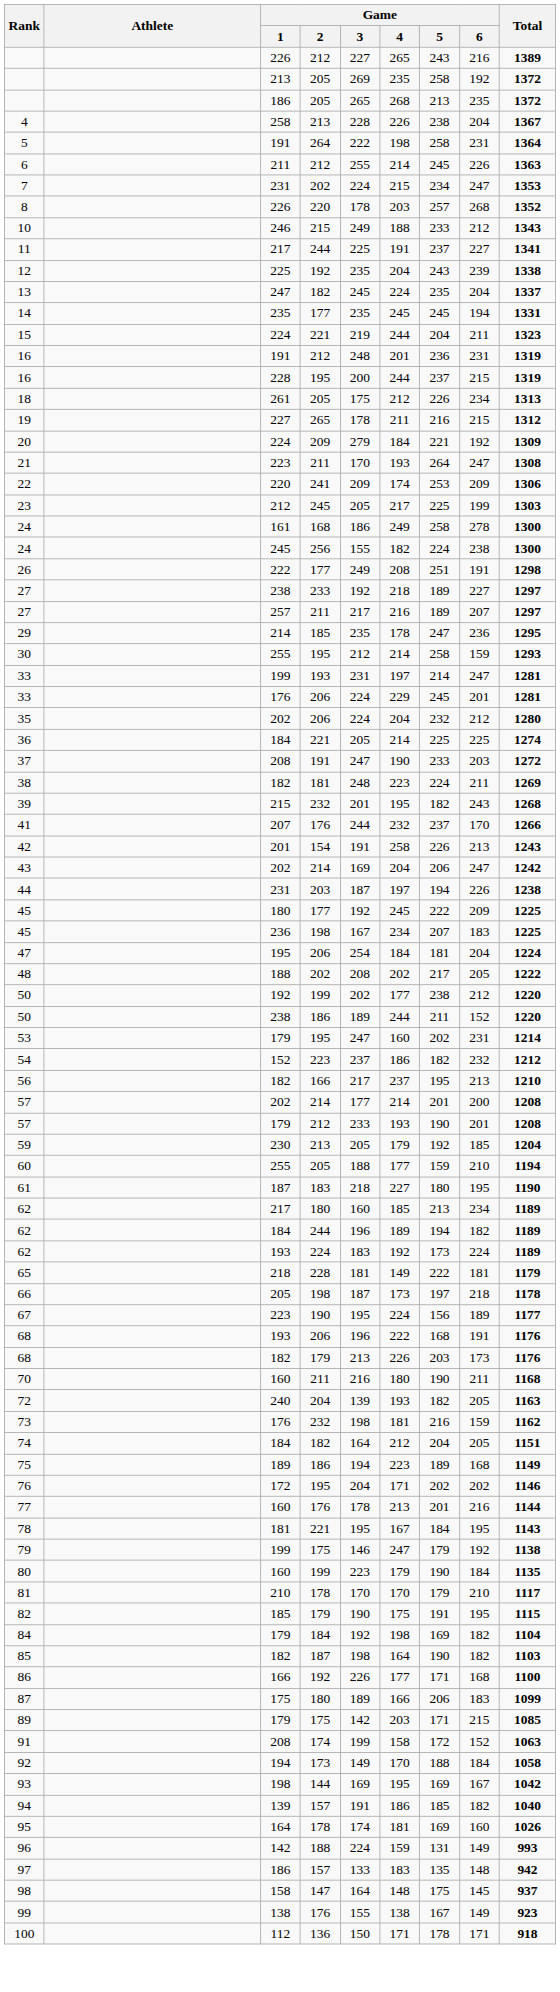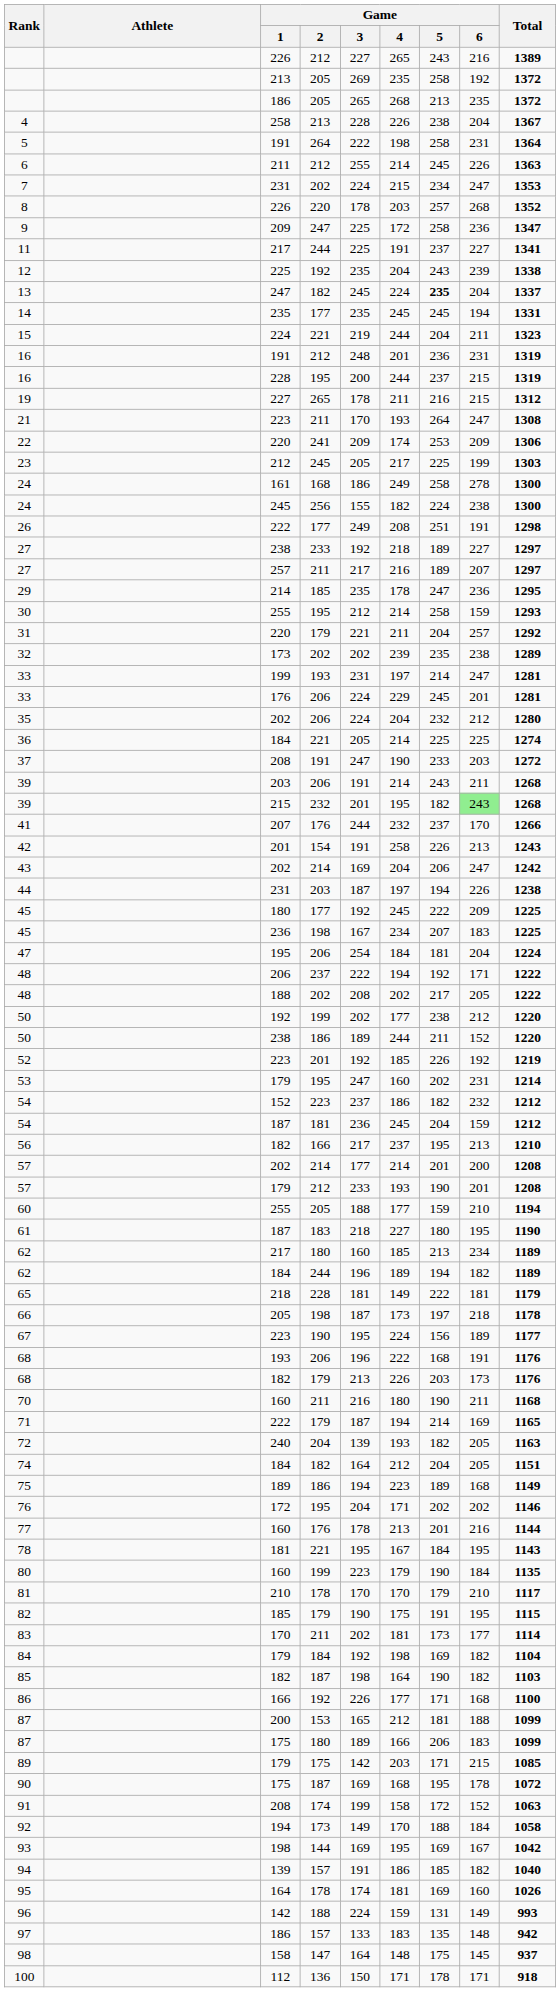 <table class=wikitable style="text-align:center">
 <tr>
 <th rowspan="2" width=40>Rank</th>
 <th rowspan="2" width=250>Athlete</th>
 <th colspan="6">Game</th>
 <th rowspan="2" width=60>Total</th>
 </tr>
 <tr>
 <th width=40>1</th>
 <th width=40>2</th>
 <th width=40>3</th>
 <th width=40>4</th>
 <th width=40>5</th>
 <th width=40>6</th>
 </tr>
 <tr>
 <td></td>
 <td align=left></td>
 <td>226</td>
 <td>212</td>
 <td>227</td>
 <td>265</td>
 <td>243</td>
 <td>216</td>
 <td><strong>1389</strong></td>
 </tr>
 <tr>
 <td></td>
 <td align=left></td>
 <td>213</td>
 <td>205</td>
 <td>269</td>
 <td>235</td>
 <td>258</td>
 <td>192</td>
 <td><strong>1372</strong></td>
 </tr>
 <tr>
 <td></td>
 <td align=left></td>
 <td>186</td>
 <td>205</td>
 <td>265</td>
 <td>268</td>
 <td>213</td>
 <td>235</td>
 <td><strong>1372</strong></td>
 </tr>
 <tr>
 <td>4</td>
 <td align=left></td>
 <td>258</td>
 <td>213</td>
 <td>228</td>
 <td>226</td>
 <td>238</td>
 <td>204</td>
 <td><strong>1367</strong></td>
 </tr>
 <tr>
 <td>5</td>
 <td align=left></td>
 <td>191</td>
 <td>264</td>
 <td>222</td>
 <td>198</td>
 <td>258</td>
 <td>231</td>
 <td><strong>1364</strong></td>
 </tr>
 <tr>
 <td>6</td>
 <td align=left></td>
 <td>211</td>
 <td>212</td>
 <td>255</td>
 <td>214</td>
 <td>245</td>
 <td>226</td>
 <td><strong>1363</strong></td>
 </tr>
 <tr>
 <td>7</td>
 <td align=left></td>
 <td>231</td>
 <td>202</td>
 <td>224</td>
 <td>215</td>
 <td>234</td>
 <td>247</td>
 <td><strong>1353</strong></td>
 </tr>
 <tr>
 <td>8</td>
 <td align=left></td>
 <td>226</td>
 <td>220</td>
 <td>178</td>
 <td>203</td>
 <td>257</td>
 <td>268</td>
 <td><strong>1352</strong></td>
 </tr>
 <tr>
-<td>10</td>
+<td>9</td>
 <td align=left></td>
-<td>246</td>
-<td>215</td>
-<td>249</td>
-<td>188</td>
-<td>233</td>
-<td>212</td>
-<td><strong>1343</strong></td>
+<td>209</td>
+<td>247</td>
+<td>225</td>
+<td>172</td>
+<td>258</td>
+<td>236</td>
+<td><strong>1347</strong></td>
 </tr>
 <tr>
 <td>11</td>
 <td align=left></td>
 <td>217</td>
 <td>244</td>
 <td>225</td>
 <td>191</td>
 <td>237</td>
 <td>227</td>
 <td><strong>1341</strong></td>
 </tr>
 <tr>
 <td>12</td>
 <td align=left></td>
 <td>225</td>
 <td>192</td>
 <td>235</td>
 <td>204</td>
 <td>243</td>
 <td>239</td>
 <td><strong>1338</strong></td>
 </tr>
 <tr>
 <td>13</td>
 <td align=left></td>
 <td>247</td>
 <td>182</td>
 <td>245</td>
 <td>224</td>
-<td>235</td>
+<td><strong>235</strong></td>
 <td>204</td>
 <td><strong>1337</strong></td>
 </tr>
 <tr>
 <td>14</td>
 <td align=left></td>
 <td>235</td>
 <td>177</td>
 <td>235</td>
 <td>245</td>
 <td>245</td>
 <td>194</td>
 <td><strong>1331</strong></td>
 </tr>
 <tr>
 <td>15</td>
 <td align=left></td>
 <td>224</td>
 <td>221</td>
 <td>219</td>
 <td>244</td>
 <td>204</td>
 <td>211</td>
 <td><strong>1323</strong></td>
 </tr>
 <tr>
 <td>16</td>
 <td align=left></td>
 <td>191</td>
 <td>212</td>
 <td>248</td>
 <td>201</td>
 <td>236</td>
 <td>231</td>
 <td><strong>1319</strong></td>
 </tr>
 <tr>
 <td>16</td>
 <td align=left></td>
 <td>228</td>
 <td>195</td>
 <td>200</td>
 <td>244</td>
 <td>237</td>
 <td>215</td>
 <td><strong>1319</strong></td>
 </tr>
 <tr>
-<td>18</td>
-<td align=left></td>
-<td>261</td>
-<td>205</td>
-<td>175</td>
-<td>212</td>
-<td>226</td>
-<td>234</td>
-<td><strong>1313</strong></td>
-</tr>
-<tr>
 <td>19</td>
 <td align=left></td>
 <td>227</td>
 <td>265</td>
 <td>178</td>
 <td>211</td>
 <td>216</td>
 <td>215</td>
 <td><strong>1312</strong></td>
-</tr>
-<tr>
-<td>20</td>
-<td align=left></td>
-<td>224</td>
-<td>209</td>
-<td>279</td>
-<td>184</td>
-<td>221</td>
-<td>192</td>
-<td><strong>1309</strong></td>
 </tr>
 <tr>
 <td>21</td>
 <td align=left></td>
 <td>223</td>
 <td>211</td>
 <td>170</td>
 <td>193</td>
 <td>264</td>
 <td>247</td>
 <td><strong>1308</strong></td>
 </tr>
 <tr>
 <td>22</td>
 <td align=left></td>
 <td>220</td>
 <td>241</td>
 <td>209</td>
 <td>174</td>
 <td>253</td>
 <td>209</td>
 <td><strong>1306</strong></td>
 </tr>
 <tr>
 <td>23</td>
 <td align=left></td>
 <td>212</td>
 <td>245</td>
 <td>205</td>
 <td>217</td>
 <td>225</td>
 <td>199</td>
 <td><strong>1303</strong></td>
 </tr>
 <tr>
 <td>24</td>
 <td align=left></td>
 <td>161</td>
 <td>168</td>
 <td>186</td>
 <td>249</td>
 <td>258</td>
 <td>278</td>
 <td><strong>1300</strong></td>
 </tr>
 <tr>
 <td>24</td>
 <td align=left></td>
 <td>245</td>
 <td>256</td>
 <td>155</td>
 <td>182</td>
 <td>224</td>
 <td>238</td>
 <td><strong>1300</strong></td>
 </tr>
 <tr>
 <td>26</td>
 <td align=left></td>
 <td>222</td>
 <td>177</td>
 <td>249</td>
 <td>208</td>
 <td>251</td>
 <td>191</td>
 <td><strong>1298</strong></td>
 </tr>
 <tr>
 <td>27</td>
 <td align=left></td>
 <td>238</td>
 <td>233</td>
 <td>192</td>
 <td>218</td>
 <td>189</td>
 <td>227</td>
 <td><strong>1297</strong></td>
 </tr>
 <tr>
 <td>27</td>
 <td align=left></td>
 <td>257</td>
 <td>211</td>
 <td>217</td>
 <td>216</td>
 <td>189</td>
 <td>207</td>
 <td><strong>1297</strong></td>
 </tr>
 <tr>
 <td>29</td>
 <td align=left></td>
 <td>214</td>
 <td>185</td>
 <td>235</td>
 <td>178</td>
 <td>247</td>
 <td>236</td>
 <td><strong>1295</strong></td>
 </tr>
 <tr>
 <td>30</td>
 <td align=left></td>
 <td>255</td>
 <td>195</td>
 <td>212</td>
 <td>214</td>
 <td>258</td>
 <td>159</td>
 <td><strong>1293</strong></td>
 </tr>
 <tr>
+<td>31</td>
+<td align=left></td>
+<td>220</td>
+<td>179</td>
+<td>221</td>
+<td>211</td>
+<td>204</td>
+<td>257</td>
+<td><strong>1292</strong></td>
+</tr>
+<tr>
+<td>32</td>
+<td align=left></td>
+<td>173</td>
+<td>202</td>
+<td>202</td>
+<td>239</td>
+<td>235</td>
+<td>238</td>
+<td><strong>1289</strong></td>
+</tr>
+<tr>
 <td>33</td>
 <td align=left></td>
 <td>199</td>
 <td>193</td>
 <td>231</td>
 <td>197</td>
 <td>214</td>
 <td>247</td>
 <td><strong>1281</strong></td>
 </tr>
 <tr>
 <td>33</td>
 <td align=left></td>
 <td>176</td>
 <td>206</td>
 <td>224</td>
 <td>229</td>
 <td>245</td>
 <td>201</td>
 <td><strong>1281</strong></td>
 </tr>
 <tr>
 <td>35</td>
 <td align=left></td>
 <td>202</td>
 <td>206</td>
 <td>224</td>
 <td>204</td>
 <td>232</td>
 <td>212</td>
 <td><strong>1280</strong></td>
 </tr>
 <tr>
 <td>36</td>
 <td align=left></td>
 <td>184</td>
 <td>221</td>
 <td>205</td>
 <td>214</td>
 <td>225</td>
 <td>225</td>
 <td><strong>1274</strong></td>
 </tr>
 <tr>
 <td>37</td>
 <td align=left></td>
 <td>208</td>
 <td>191</td>
 <td>247</td>
 <td>190</td>
 <td>233</td>
 <td>203</td>
 <td><strong>1272</strong></td>
 </tr>
 <tr>
-<td>38</td>
+<td>39</td>
 <td align=left></td>
-<td>182</td>
-<td>181</td>
-<td>248</td>
-<td>223</td>
-<td>224</td>
+<td>203</td>
+<td>206</td>
+<td>191</td>
+<td>214</td>
+<td>243</td>
 <td>211</td>
-<td><strong>1269</strong></td>
+<td><strong>1268</strong></td>
 </tr>
 <tr>
 <td>39</td>
 <td align=left></td>
 <td>215</td>
 <td>232</td>
 <td>201</td>
 <td>195</td>
 <td>182</td>
-<td>243</td>
+<td style="background: lightgreen;">243</td>
 <td><strong>1268</strong></td>
 </tr>
 <tr>
 <td>41</td>
 <td align=left></td>
 <td>207</td>
 <td>176</td>
 <td>244</td>
 <td>232</td>
 <td>237</td>
 <td>170</td>
 <td><strong>1266</strong></td>
 </tr>
 <tr>
 <td>42</td>
 <td align=left></td>
 <td>201</td>
 <td>154</td>
 <td>191</td>
 <td>258</td>
 <td>226</td>
 <td>213</td>
 <td><strong>1243</strong></td>
 </tr>
 <tr>
 <td>43</td>
 <td align=left></td>
 <td>202</td>
 <td>214</td>
 <td>169</td>
 <td>204</td>
 <td>206</td>
 <td>247</td>
 <td><strong>1242</strong></td>
 </tr>
 <tr>
 <td>44</td>
 <td align=left></td>
 <td>231</td>
 <td>203</td>
 <td>187</td>
 <td>197</td>
 <td>194</td>
 <td>226</td>
 <td><strong>1238</strong></td>
 </tr>
 <tr>
 <td>45</td>
 <td align=left></td>
 <td>180</td>
 <td>177</td>
 <td>192</td>
 <td>245</td>
 <td>222</td>
 <td>209</td>
 <td><strong>1225</strong></td>
 </tr>
 <tr>
 <td>45</td>
 <td align=left></td>
 <td>236</td>
 <td>198</td>
 <td>167</td>
 <td>234</td>
 <td>207</td>
 <td>183</td>
 <td><strong>1225</strong></td>
 </tr>
 <tr>
 <td>47</td>
 <td align=left></td>
 <td>195</td>
 <td>206</td>
 <td>254</td>
 <td>184</td>
 <td>181</td>
 <td>204</td>
 <td><strong>1224</strong></td>
 </tr>
 <tr>
 <td>48</td>
 <td align=left></td>
+<td>206</td>
+<td>237</td>
+<td>222</td>
+<td>194</td>
+<td>192</td>
+<td>171</td>
+<td><strong>1222</strong></td>
+</tr>
+<tr>
+<td>48</td>
+<td align=left></td>
 <td>188</td>
 <td>202</td>
 <td>208</td>
 <td>202</td>
 <td>217</td>
 <td>205</td>
 <td><strong>1222</strong></td>
 </tr>
 <tr>
 <td>50</td>
 <td align=left></td>
 <td>192</td>
 <td>199</td>
 <td>202</td>
 <td>177</td>
 <td>238</td>
 <td>212</td>
 <td><strong>1220</strong></td>
 </tr>
 <tr>
 <td>50</td>
 <td align=left></td>
 <td>238</td>
 <td>186</td>
 <td>189</td>
 <td>244</td>
 <td>211</td>
 <td>152</td>
 <td><strong>1220</strong></td>
 </tr>
 <tr>
+<td>52</td>
+<td align=left></td>
+<td>223</td>
+<td>201</td>
+<td>192</td>
+<td>185</td>
+<td>226</td>
+<td>192</td>
+<td><strong>1219</strong></td>
+</tr>
+<tr>
 <td>53</td>
 <td align=left></td>
 <td>179</td>
 <td>195</td>
 <td>247</td>
 <td>160</td>
 <td>202</td>
 <td>231</td>
 <td><strong>1214</strong></td>
 </tr>
 <tr>
 <td>54</td>
 <td align=left></td>
 <td>152</td>
 <td>223</td>
 <td>237</td>
 <td>186</td>
 <td>182</td>
 <td>232</td>
+<td><strong>1212</strong></td>
+</tr>
+<tr>
+<td>54</td>
+<td align=left></td>
+<td>187</td>
+<td>181</td>
+<td>236</td>
+<td>245</td>
+<td>204</td>
+<td>159</td>
 <td><strong>1212</strong></td>
 </tr>
 <tr>
 <td>56</td>
 <td align=left></td>
 <td>182</td>
 <td>166</td>
 <td>217</td>
 <td>237</td>
 <td>195</td>
 <td>213</td>
 <td><strong>1210</strong></td>
 </tr>
 <tr>
 <td>57</td>
 <td align=left></td>
 <td>202</td>
 <td>214</td>
 <td>177</td>
 <td>214</td>
 <td>201</td>
 <td>200</td>
 <td><strong>1208</strong></td>
 </tr>
 <tr>
 <td>57</td>
 <td align=left></td>
 <td>179</td>
 <td>212</td>
 <td>233</td>
 <td>193</td>
 <td>190</td>
 <td>201</td>
 <td><strong>1208</strong></td>
-</tr>
-<tr>
-<td>59</td>
-<td align=left></td>
-<td>230</td>
-<td>213</td>
-<td>205</td>
-<td>179</td>
-<td>192</td>
-<td>185</td>
-<td><strong>1204</strong></td>
 </tr>
 <tr>
 <td>60</td>
 <td align=left></td>
 <td>255</td>
 <td>205</td>
 <td>188</td>
 <td>177</td>
 <td>159</td>
 <td>210</td>
 <td><strong>1194</strong></td>
 </tr>
 <tr>
 <td>61</td>
 <td align=left></td>
 <td>187</td>
 <td>183</td>
 <td>218</td>
 <td>227</td>
 <td>180</td>
 <td>195</td>
 <td><strong>1190</strong></td>
 </tr>
 <tr>
 <td>62</td>
 <td align=left></td>
 <td>217</td>
 <td>180</td>
 <td>160</td>
 <td>185</td>
 <td>213</td>
 <td>234</td>
 <td><strong>1189</strong></td>
 </tr>
 <tr>
 <td>62</td>
 <td align=left></td>
 <td>184</td>
 <td>244</td>
 <td>196</td>
 <td>189</td>
 <td>194</td>
 <td>182</td>
-<td><strong>1189</strong></td>
-</tr>
-<tr>
-<td>62</td>
-<td align=left></td>
-<td>193</td>
-<td>224</td>
-<td>183</td>
-<td>192</td>
-<td>173</td>
-<td>224</td>
 <td><strong>1189</strong></td>
 </tr>
 <tr>
 <td>65</td>
 <td align=left></td>
 <td>218</td>
 <td>228</td>
 <td>181</td>
 <td>149</td>
 <td>222</td>
 <td>181</td>
 <td><strong>1179</strong></td>
 </tr>
 <tr>
 <td>66</td>
 <td align=left></td>
 <td>205</td>
 <td>198</td>
 <td>187</td>
 <td>173</td>
 <td>197</td>
 <td>218</td>
 <td><strong>1178</strong></td>
 </tr>
 <tr>
 <td>67</td>
 <td align=left></td>
 <td>223</td>
 <td>190</td>
 <td>195</td>
 <td>224</td>
 <td>156</td>
 <td>189</td>
 <td><strong>1177</strong></td>
 </tr>
 <tr>
 <td>68</td>
 <td align=left></td>
 <td>193</td>
 <td>206</td>
 <td>196</td>
 <td>222</td>
 <td>168</td>
 <td>191</td>
 <td><strong>1176</strong></td>
 </tr>
 <tr>
 <td>68</td>
 <td align=left></td>
 <td>182</td>
 <td>179</td>
 <td>213</td>
 <td>226</td>
 <td>203</td>
 <td>173</td>
 <td><strong>1176</strong></td>
 </tr>
 <tr>
 <td>70</td>
 <td align=left></td>
 <td>160</td>
 <td>211</td>
 <td>216</td>
 <td>180</td>
 <td>190</td>
 <td>211</td>
 <td><strong>1168</strong></td>
 </tr>
 <tr>
+<td>71</td>
+<td align=left></td>
+<td>222</td>
+<td>179</td>
+<td>187</td>
+<td>194</td>
+<td>214</td>
+<td>169</td>
+<td><strong>1165</strong></td>
+</tr>
+<tr>
 <td>72</td>
 <td align=left></td>
 <td>240</td>
 <td>204</td>
 <td>139</td>
 <td>193</td>
 <td>182</td>
 <td>205</td>
 <td><strong>1163</strong></td>
-</tr>
-<tr>
-<td>73</td>
-<td align=left></td>
-<td>176</td>
-<td>232</td>
-<td>198</td>
-<td>181</td>
-<td>216</td>
-<td>159</td>
-<td><strong>1162</strong></td>
 </tr>
 <tr>
 <td>74</td>
 <td align=left></td>
 <td>184</td>
 <td>182</td>
 <td>164</td>
 <td>212</td>
 <td>204</td>
 <td>205</td>
 <td><strong>1151</strong></td>
 </tr>
 <tr>
 <td>75</td>
 <td align=left></td>
 <td>189</td>
 <td>186</td>
 <td>194</td>
 <td>223</td>
 <td>189</td>
 <td>168</td>
 <td><strong>1149</strong></td>
 </tr>
 <tr>
 <td>76</td>
 <td align=left></td>
 <td>172</td>
 <td>195</td>
 <td>204</td>
 <td>171</td>
 <td>202</td>
 <td>202</td>
 <td><strong>1146</strong></td>
 </tr>
 <tr>
 <td>77</td>
 <td align=left></td>
 <td>160</td>
 <td>176</td>
 <td>178</td>
 <td>213</td>
 <td>201</td>
 <td>216</td>
 <td><strong>1144</strong></td>
 </tr>
 <tr>
 <td>78</td>
 <td align=left></td>
 <td>181</td>
 <td>221</td>
 <td>195</td>
 <td>167</td>
 <td>184</td>
 <td>195</td>
 <td><strong>1143</strong></td>
 </tr>
 <tr>
-<td>79</td>
-<td align=left></td>
-<td>199</td>
-<td>175</td>
-<td>146</td>
-<td>247</td>
-<td>179</td>
-<td>192</td>
-<td><strong>1138</strong></td>
-</tr>
-<tr>
 <td>80</td>
 <td align=left></td>
 <td>160</td>
 <td>199</td>
 <td>223</td>
 <td>179</td>
 <td>190</td>
 <td>184</td>
 <td><strong>1135</strong></td>
 </tr>
 <tr>
 <td>81</td>
 <td align=left></td>
 <td>210</td>
 <td>178</td>
 <td>170</td>
 <td>170</td>
 <td>179</td>
 <td>210</td>
 <td><strong>1117</strong></td>
 </tr>
 <tr>
 <td>82</td>
 <td align=left></td>
 <td>185</td>
 <td>179</td>
 <td>190</td>
 <td>175</td>
 <td>191</td>
 <td>195</td>
 <td><strong>1115</strong></td>
+</tr>
+<tr>
+<td>83</td>
+<td align=left></td>
+<td>170</td>
+<td>211</td>
+<td>202</td>
+<td>181</td>
+<td>173</td>
+<td>177</td>
+<td><strong>1114</strong></td>
 </tr>
 <tr>
 <td>84</td>
 <td align=left></td>
 <td>179</td>
 <td>184</td>
 <td>192</td>
 <td>198</td>
 <td>169</td>
 <td>182</td>
 <td><strong>1104</strong></td>
 </tr>
 <tr>
 <td>85</td>
 <td align=left></td>
 <td>182</td>
 <td>187</td>
 <td>198</td>
 <td>164</td>
 <td>190</td>
 <td>182</td>
 <td><strong>1103</strong></td>
 </tr>
 <tr>
 <td>86</td>
 <td align=left></td>
 <td>166</td>
 <td>192</td>
 <td>226</td>
 <td>177</td>
 <td>171</td>
 <td>168</td>
 <td><strong>1100</strong></td>
 </tr>
 <tr>
 <td>87</td>
 <td align=left></td>
+<td>200</td>
+<td>153</td>
+<td>165</td>
+<td>212</td>
+<td>181</td>
+<td>188</td>
+<td><strong>1099</strong></td>
+</tr>
+<tr>
+<td>87</td>
+<td align=left></td>
 <td>175</td>
 <td>180</td>
 <td>189</td>
 <td>166</td>
 <td>206</td>
 <td>183</td>
 <td><strong>1099</strong></td>
 </tr>
 <tr>
 <td>89</td>
 <td align=left></td>
 <td>179</td>
 <td>175</td>
 <td>142</td>
 <td>203</td>
 <td>171</td>
 <td>215</td>
 <td><strong>1085</strong></td>
+</tr>
+<tr>
+<td>90</td>
+<td align=left></td>
+<td>175</td>
+<td>187</td>
+<td>169</td>
+<td>168</td>
+<td>195</td>
+<td>178</td>
+<td><strong>1072</strong></td>
 </tr>
 <tr>
 <td>91</td>
 <td align=left></td>
 <td>208</td>
 <td>174</td>
 <td>199</td>
 <td>158</td>
 <td>172</td>
 <td>152</td>
 <td><strong>1063</strong></td>
 </tr>
 <tr>
 <td>92</td>
 <td align=left></td>
 <td>194</td>
 <td>173</td>
 <td>149</td>
 <td>170</td>
 <td>188</td>
 <td>184</td>
 <td><strong>1058</strong></td>
 </tr>
 <tr>
 <td>93</td>
 <td align=left></td>
 <td>198</td>
 <td>144</td>
 <td>169</td>
 <td>195</td>
 <td>169</td>
 <td>167</td>
 <td><strong>1042</strong></td>
 </tr>
 <tr>
 <td>94</td>
 <td align=left></td>
 <td>139</td>
 <td>157</td>
 <td>191</td>
 <td>186</td>
 <td>185</td>
 <td>182</td>
 <td><strong>1040</strong></td>
 </tr>
 <tr>
 <td>95</td>
 <td align=left></td>
 <td>164</td>
 <td>178</td>
 <td>174</td>
 <td>181</td>
 <td>169</td>
 <td>160</td>
 <td><strong>1026</strong></td>
 </tr>
 <tr>
 <td>96</td>
 <td align=left></td>
 <td>142</td>
 <td>188</td>
 <td>224</td>
 <td>159</td>
 <td>131</td>
 <td>149</td>
 <td><strong>993</strong></td>
 </tr>
 <tr>
 <td>97</td>
 <td align=left></td>
 <td>186</td>
 <td>157</td>
 <td>133</td>
 <td>183</td>
 <td>135</td>
 <td>148</td>
 <td><strong>942</strong></td>
 </tr>
 <tr>
 <td>98</td>
 <td align=left></td>
 <td>158</td>
 <td>147</td>
 <td>164</td>
 <td>148</td>
 <td>175</td>
 <td>145</td>
 <td><strong>937</strong></td>
 </tr>
 <tr>
-<td>99</td>
-<td align=left></td>
-<td>138</td>
-<td>176</td>
-<td>155</td>
-<td>138</td>
-<td>167</td>
-<td>149</td>
-<td><strong>923</strong></td>
-</tr>
-<tr>
 <td>100</td>
 <td align=left></td>
 <td>112</td>
 <td>136</td>
 <td>150</td>
 <td>171</td>
 <td>178</td>
 <td>171</td>
 <td><strong>918</strong></td>
 </tr>
 </table>
